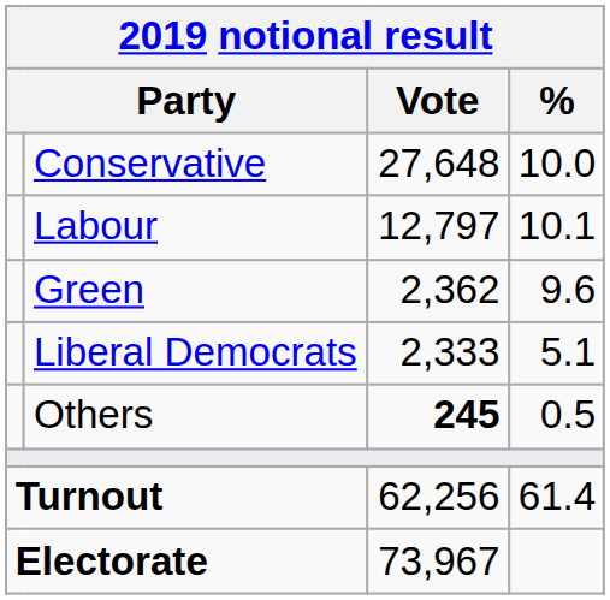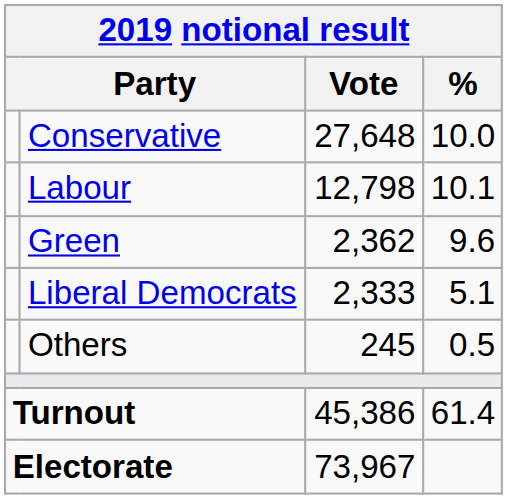 <table class="wikitable">
 <tr>
 <th colspan="4"><a href='#'>2019</a> <a href='#'>notional result</a></th>
 </tr>
 <tr>
 <th bgcolor="#DDDDFF" width="130px" colspan="2">Party</th>
 <th bgcolor="#DDDDFF" width="50px">Vote</th>
 <th bgcolor="#DDDDFF" width="30px">%</th>
 </tr>
 <tr>
 <td></td>
 <td><a href='#'>Conservative</a></td>
 <td align=right>27,648</td>
 <td align=right>10.0</td>
 </tr>
 <tr>
 <td></td>
 <td><a href='#'>Labour</a></td>
-<td align=right>12,797</td>
+<td align=right>12,798</td>
 <td align=right>10.1</td>
 </tr>
 <tr>
 <td></td>
 <td><a href='#'>Green</a></td>
 <td align=right>2,362</td>
 <td align=right>9.6</td>
 </tr>
 <tr>
 <td></td>
 <td><a href='#'>Liberal Democrats</a></td>
 <td align=right>2,333</td>
 <td align=right>5.1</td>
 </tr>
 <tr>
 <td></td>
 <td>Others</td>
-<td align=right><strong>245</strong></td>
+<td align=right>245</td>
 <td align=right>0.5</td>
 </tr>
 <tr>
 <td colspan="4" bgcolor="#EAECF0"></td>
 </tr>
 <tr>
 <td colspan="2"><strong>Turnout</strong></td>
-<td align=right>62,256</td>
+<td align=right>45,386</td>
 <td align=right>61.4</td>
 </tr>
 <tr>
 <td colspan="2"><strong>Electorate</strong></td>
 <td align=right>73,967</td>
 </tr>
 </table>
